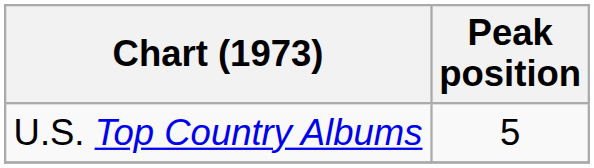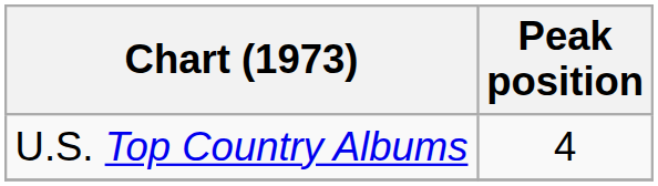 <table class="wikitable">
 <tr>
 <th>Chart (1973)</th>
 <th>Peak<br>position</th>
 </tr>
 <tr>
 <td>U.S. <em><a href='#'>Top Country Albums</a></em></td>
-<td align="center">5</td>
+<td align="center">4</td>
 </tr>
 <tr>
 </tr>
 </table>
